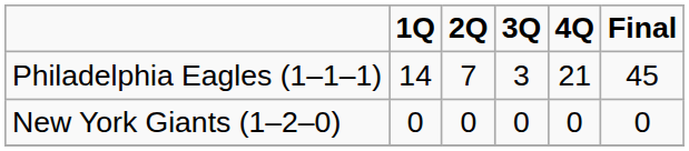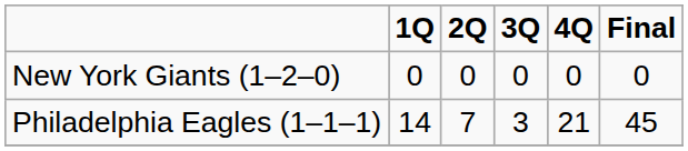 <table class="wikitable" 80%>
 <tr align=center>
 <td></td>
 <td><strong>1Q</strong></td>
 <td><strong>2Q</strong></td>
 <td><strong>3Q</strong></td>
 <td><strong>4Q</strong></td>
 <td><strong>Final</strong></td>
 </tr>
 <tr align=center>
+<td – align=left>New York Giants (1–2–0)</td>
+<td>0</td>
+<td>0</td>
+<td>0</td>
+<td>0</td>
+<td>0</td>
+</tr>
+<tr align=center>
 <td – align=left>Philadelphia Eagles (1–1–1)</td>
 <td>14</td>
 <td>7</td>
 <td>3</td>
 <td>21</td>
 <td>45</td>
 </tr>
 <tr align=center>
-<td – align=left>New York Giants (1–2–0)</td>
-<td>0</td>
-<td>0</td>
-<td>0</td>
-<td>0</td>
-<td>0</td>
-</tr>
-<tr align=center>
 </tr>
 </table>
